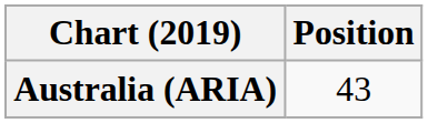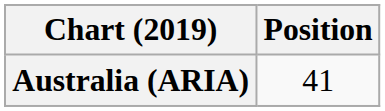 <table class="wikitable plainrowheaders" style="text-align:center">
 <tr>
 <th scope="col">Chart (2019)</th>
 <th scope="col">Position</th>
 </tr>
 <tr>
 <th scope="row">Australia (ARIA)</th>
-<td>43</td>
+<td>41</td>
 </tr>
 </table>
